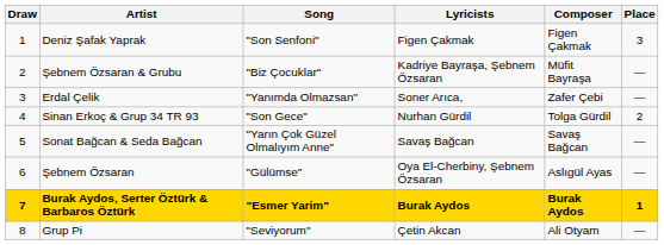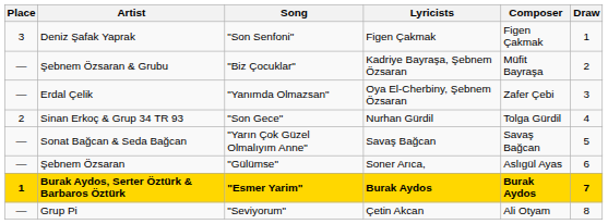 <table class="sortable wikitable" style="margin: 1em auto 1em auto; text-align:center">
 <tr>
-<th>Draw</th>
+<th>Place</th>
 <th>Artist</th>
 <th>Song</th>
 <th>Lyricists</th>
 <th>Composer</th>
-<th>Place</th>
+<th>Draw</th>
 </tr>
 <tr>
-<td>1</td>
+<td>3</td>
 <td align="left">Deniz Şafak Yaprak</td>
 <td align="left">"Son Senfoni"</td>
 <td align="left">Figen Çakmak</td>
 <td align="left">Figen Çakmak</td>
+<td>1</td>
+</tr>
+<tr>
+<td>—</td>
+<td align="left">Şebnem Özsaran & Grubu</td>
+<td align="left">"Biz Çocuklar"</td>
+<td align="left">Kadriye Bayraşa, Şebnem Özsaran</td>
+<td align="left">Müfit Bayraşa</td>
+<td>2</td>
+</tr>
+<tr>
+<td>—</td>
+<td align="left">Erdal Çelik</td>
+<td align="left">"Yanımda Olmazsan"</td>
+<td align="left">Oya El-Cherbiny, Şebnem Özsaran</td>
+<td align="left">Zafer Çebi</td>
 <td>3</td>
 </tr>
 <tr>
 <td>2</td>
-<td align="left">Şebnem Özsaran & Grubu</td>
-<td align="left">"Biz Çocuklar"</td>
-<td align="left">Kadriye Bayraşa, Şebnem Özsaran</td>
-<td align="left">Müfit Bayraşa</td>
-<td>—</td>
-</tr>
-<tr>
-<td>3</td>
-<td align="left">Erdal Çelik</td>
-<td align="left">"Yanımda Olmazsan"</td>
-<td align="left">Soner Arıca,</td>
-<td align="left">Zafer Çebi</td>
-<td>—</td>
-</tr>
-<tr>
-<td>4</td>
 <td align="left">Sinan Erkoç & Grup 34 TR 93</td>
 <td align="left">"Son Gece"</td>
 <td align="left">Nurhan Gürdil</td>
 <td align="left">Tolga Gürdil</td>
-<td>2</td>
+<td>4</td>
 </tr>
 <tr>
-<td>5</td>
+<td>—</td>
 <td align="left">Sonat Bağcan & Seda Bağcan</td>
 <td align="left">"Yarın Çok Güzel Olmalıyım Anne"</td>
 <td align="left">Savaş Bağcan</td>
 <td align="left">Savaş Bağcan</td>
-<td>—</td>
+<td>5</td>
 </tr>
 <tr>
-<td>6</td>
+<td>—</td>
 <td align="left">Şebnem Özsaran</td>
 <td align="left">"Gülümse"</td>
-<td align="left">Oya El-Cherbiny, Şebnem Özsaran</td>
+<td align="left">Soner Arıca,</td>
 <td align="left">Aslıgül Ayas</td>
-<td>—</td>
+<td>6</td>
 </tr>
 <tr style="font-weight: bold; background: gold;">
-<td>7</td>
+<td>1</td>
 <td align="left">Burak Aydos, Serter Öztürk & Barbaros Öztürk</td>
 <td align="left">"Esmer Yarim"</td>
 <td align="left">Burak Aydos</td>
 <td align="left">Burak Aydos</td>
-<td>1</td>
+<td>7</td>
 </tr>
 <tr>
-<td>8</td>
+<td>—</td>
 <td align="left">Grup Pi</td>
 <td align="left">"Seviyorum"</td>
 <td align="left">Çetin Akcan</td>
 <td align="left">Ali Otyam</td>
-<td>—</td>
+<td>8</td>
 </tr>
 </table>
